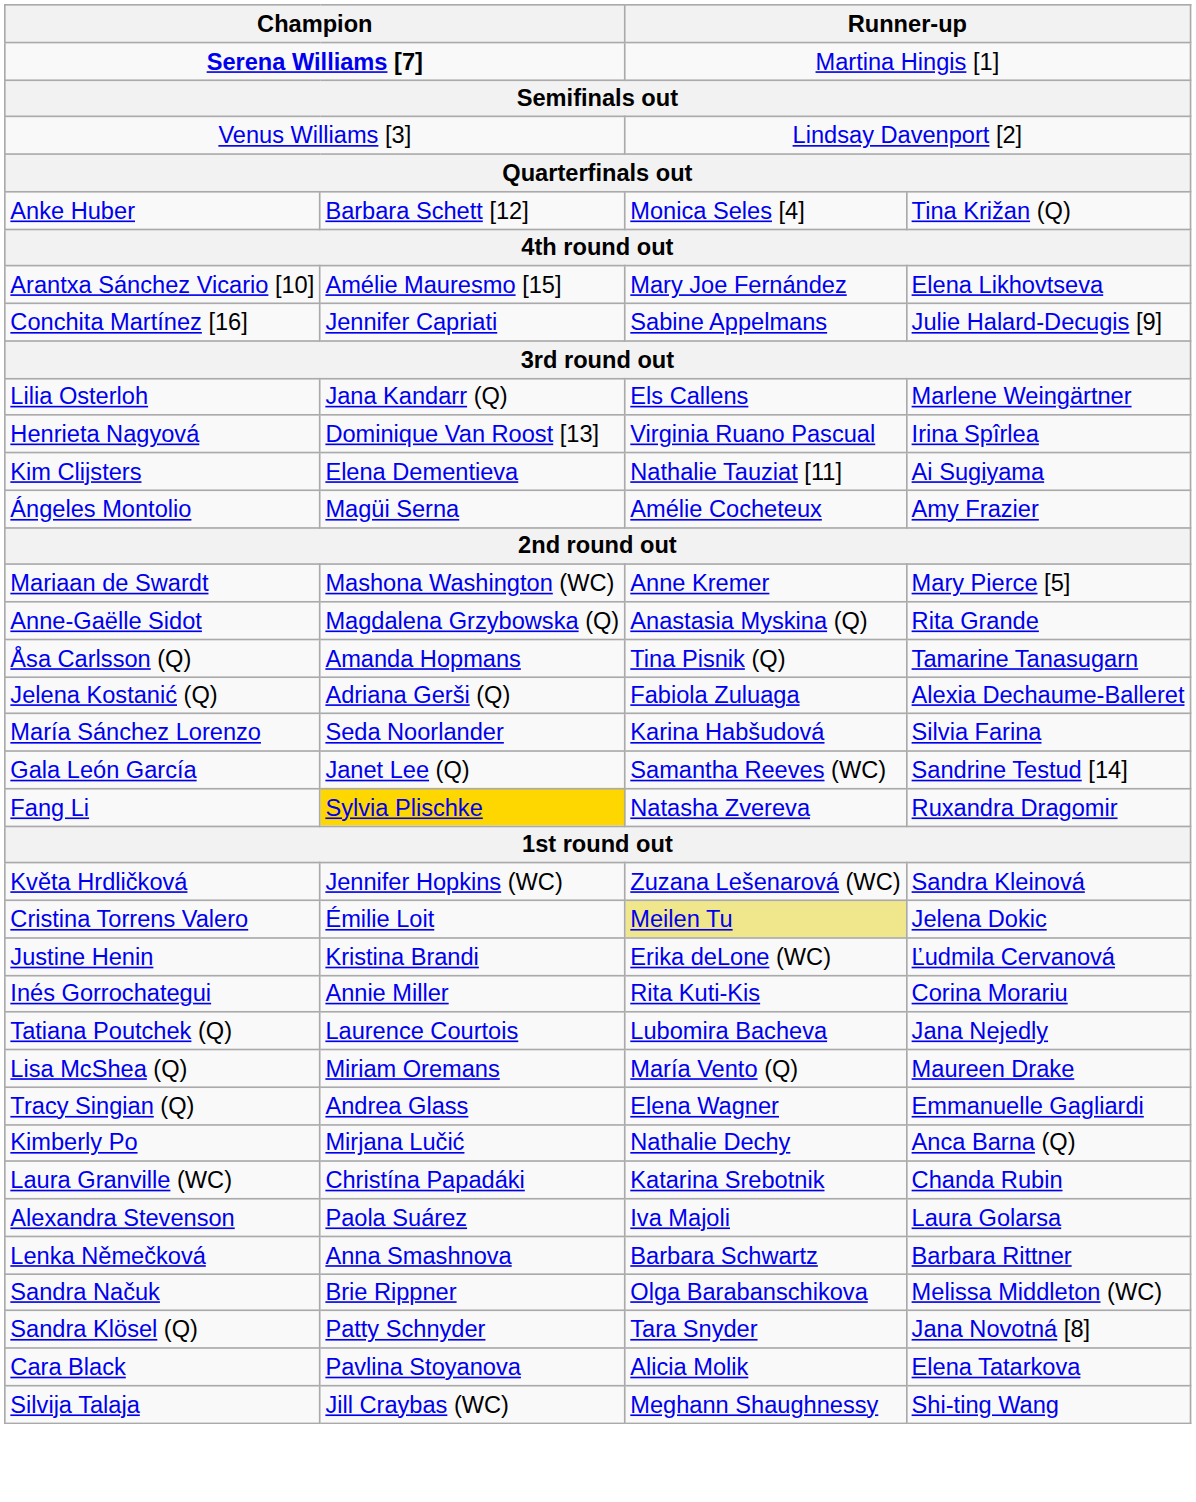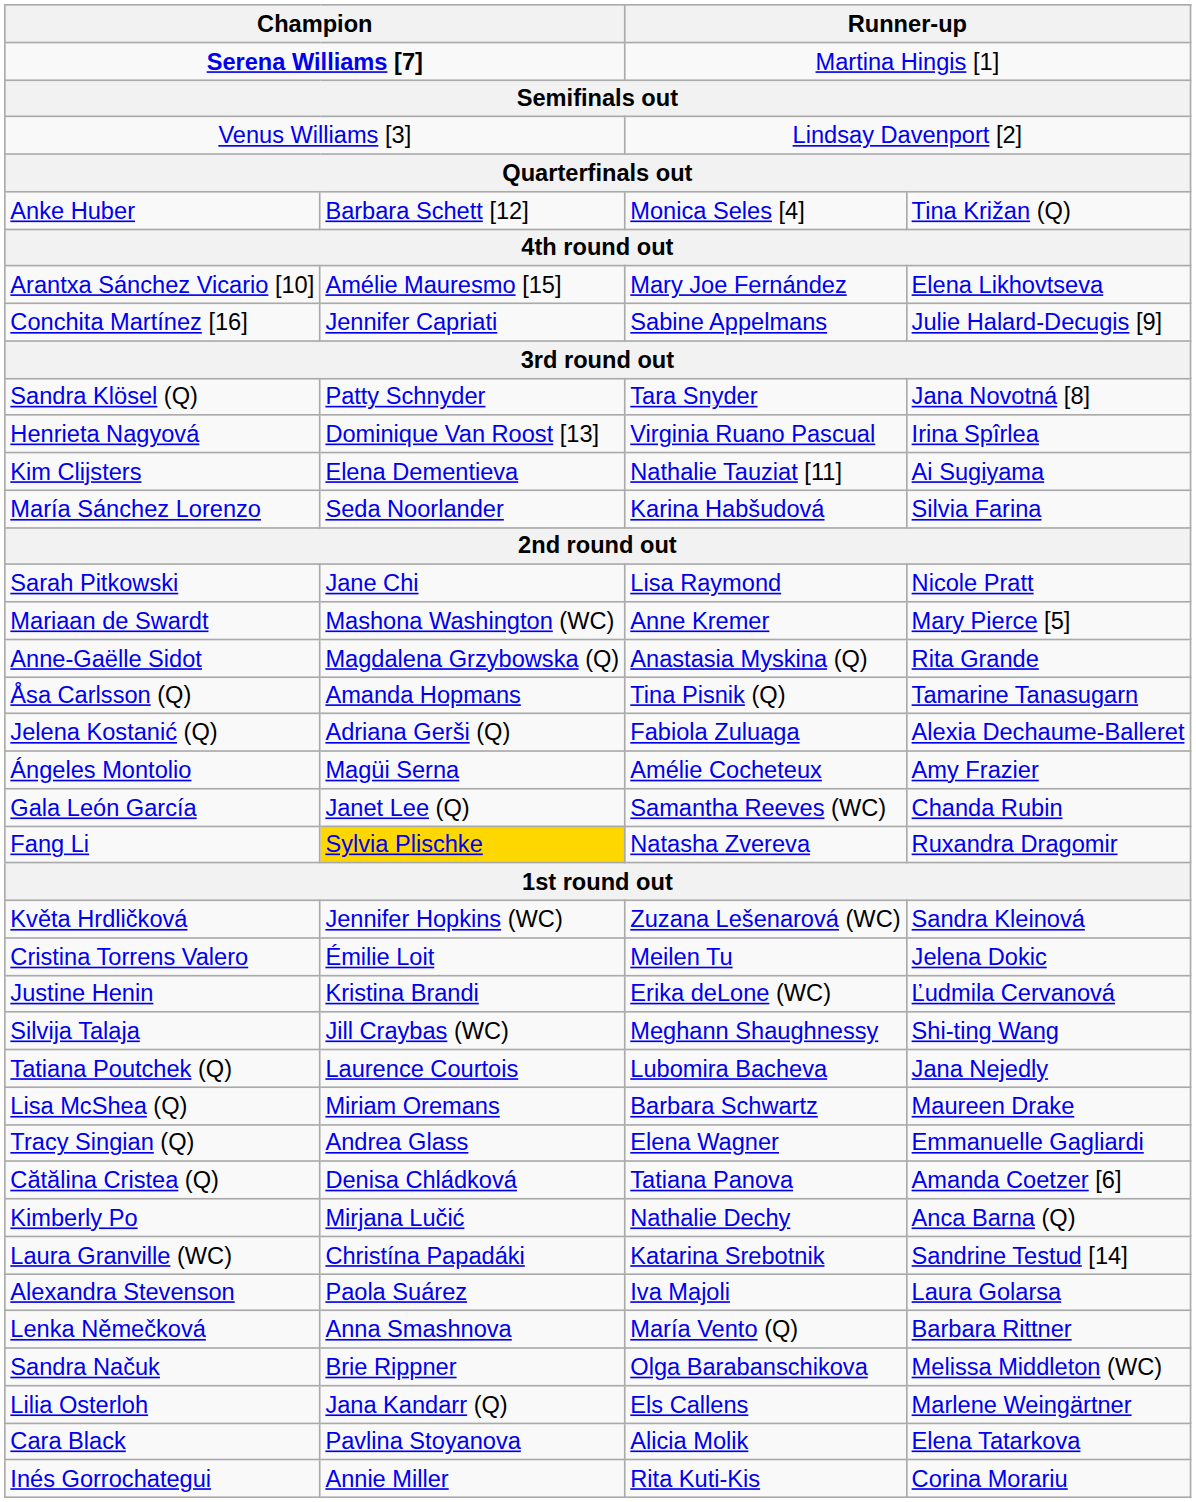 <table class="wikitable collapsible collapsed" style="font-size:90%">
 <tr>
 <th colspan=2>Champion</th>
 <th colspan=2>Runner-up</th>
 </tr>
 <tr style="text-align:center;">
 <td colspan=2> <strong><a href='#'>Serena Williams</a> [7]</strong></td>
 <td colspan=2> <a href='#'>Martina Hingis</a> [1]</td>
 </tr>
 <tr>
 <th colspan=4>Semifinals out</th>
 </tr>
 <tr style="text-align:center;">
 <td colspan=2> <a href='#'>Venus Williams</a> [3]</td>
 <td colspan=2> <a href='#'>Lindsay Davenport</a> [2]</td>
 </tr>
 <tr>
 <th colspan=4>Quarterfinals out</th>
 </tr>
 <tr>
 <td> <a href='#'>Anke Huber</a></td>
 <td> <a href='#'>Barbara Schett</a> [12]</td>
 <td> <a href='#'>Monica Seles</a> [4]</td>
 <td> <a href='#'>Tina Križan</a> (Q)</td>
 </tr>
 <tr>
 <th colspan=4>4th round out</th>
 </tr>
 <tr>
 <td> <a href='#'>Arantxa Sánchez Vicario</a> [10]</td>
 <td> <a href='#'>Amélie Mauresmo</a> [15]</td>
 <td> <a href='#'>Mary Joe Fernández</a></td>
 <td> <a href='#'>Elena Likhovtseva</a></td>
 </tr>
 <tr>
 <td> <a href='#'>Conchita Martínez</a> [16]</td>
 <td> <a href='#'>Jennifer Capriati</a></td>
 <td> <a href='#'>Sabine Appelmans</a></td>
 <td> <a href='#'>Julie Halard-Decugis</a> [9]</td>
 </tr>
 <tr>
 <th colspan=4>3rd round out</th>
 </tr>
 <tr>
-<td> <a href='#'>Lilia Osterloh</a></td>
-<td> <a href='#'>Jana Kandarr</a> (Q)</td>
-<td> <a href='#'>Els Callens</a></td>
-<td> <a href='#'>Marlene Weingärtner</a></td>
+<td> <a href='#'>Sandra Klösel</a> (Q)</td>
+<td> <a href='#'>Patty Schnyder</a></td>
+<td> <a href='#'>Tara Snyder</a></td>
+<td> <a href='#'>Jana Novotná</a> [8]</td>
 </tr>
 <tr>
 <td> <a href='#'>Henrieta Nagyová</a></td>
 <td> <a href='#'>Dominique Van Roost</a> [13]</td>
 <td> <a href='#'>Virginia Ruano Pascual</a></td>
 <td> <a href='#'>Irina Spîrlea</a></td>
 </tr>
 <tr>
 <td> <a href='#'>Kim Clijsters</a></td>
 <td> <a href='#'>Elena Dementieva</a></td>
 <td> <a href='#'>Nathalie Tauziat</a> [11]</td>
 <td> <a href='#'>Ai Sugiyama</a></td>
 </tr>
 <tr>
-<td> <a href='#'>Ángeles Montolio</a></td>
-<td> <a href='#'>Magüi Serna</a></td>
-<td> <a href='#'>Amélie Cocheteux</a></td>
-<td> <a href='#'>Amy Frazier</a></td>
+<td> <a href='#'>María Sánchez Lorenzo</a></td>
+<td> <a href='#'>Seda Noorlander</a></td>
+<td> <a href='#'>Karina Habšudová</a></td>
+<td> <a href='#'>Silvia Farina</a></td>
 </tr>
 <tr>
 <th colspan=4>2nd round out</th>
+</tr>
+<tr>
+<td> <a href='#'>Sarah Pitkowski</a></td>
+<td> <a href='#'>Jane Chi</a></td>
+<td> <a href='#'>Lisa Raymond</a></td>
+<td> <a href='#'>Nicole Pratt</a></td>
 </tr>
 <tr>
 <td> <a href='#'>Mariaan de Swardt</a></td>
 <td> <a href='#'>Mashona Washington</a> (WC)</td>
 <td> <a href='#'>Anne Kremer</a></td>
 <td> <a href='#'>Mary Pierce</a> [5]</td>
 </tr>
 <tr>
 <td> <a href='#'>Anne-Gaëlle Sidot</a></td>
 <td> <a href='#'>Magdalena Grzybowska</a> (Q)</td>
 <td> <a href='#'>Anastasia Myskina</a> (Q)</td>
 <td> <a href='#'>Rita Grande</a></td>
 </tr>
 <tr>
 <td> <a href='#'>Åsa Carlsson</a> (Q)</td>
 <td> <a href='#'>Amanda Hopmans</a></td>
 <td> <a href='#'>Tina Pisnik</a> (Q)</td>
 <td> <a href='#'>Tamarine Tanasugarn</a></td>
 </tr>
 <tr>
 <td> <a href='#'>Jelena Kostanić</a> (Q)</td>
 <td> <a href='#'>Adriana Gerši</a> (Q)</td>
 <td> <a href='#'>Fabiola Zuluaga</a></td>
 <td> <a href='#'>Alexia Dechaume-Balleret</a></td>
 </tr>
 <tr>
-<td> <a href='#'>María Sánchez Lorenzo</a></td>
-<td> <a href='#'>Seda Noorlander</a></td>
-<td> <a href='#'>Karina Habšudová</a></td>
-<td> <a href='#'>Silvia Farina</a></td>
+<td> <a href='#'>Ángeles Montolio</a></td>
+<td> <a href='#'>Magüi Serna</a></td>
+<td> <a href='#'>Amélie Cocheteux</a></td>
+<td> <a href='#'>Amy Frazier</a></td>
 </tr>
 <tr>
 <td> <a href='#'>Gala León García</a></td>
 <td> <a href='#'>Janet Lee</a> (Q)</td>
 <td> <a href='#'>Samantha Reeves</a> (WC)</td>
-<td> <a href='#'>Sandrine Testud</a> [14]</td>
+<td> <a href='#'>Chanda Rubin</a></td>
 </tr>
 <tr>
 <td> <a href='#'>Fang Li</a></td>
 <td style="background: gold;"> <a href='#'>Sylvia Plischke</a></td>
 <td> <a href='#'>Natasha Zvereva</a></td>
 <td> <a href='#'>Ruxandra Dragomir</a></td>
 </tr>
 <tr>
 <th colspan=4>1st round out</th>
 </tr>
 <tr>
 <td> <a href='#'>Květa Hrdličková</a></td>
 <td> <a href='#'>Jennifer Hopkins</a> (WC)</td>
 <td> <a href='#'>Zuzana Lešenarová</a> (WC)</td>
 <td> <a href='#'>Sandra Kleinová</a></td>
 </tr>
 <tr>
 <td> <a href='#'>Cristina Torrens Valero</a></td>
 <td> <a href='#'>Émilie Loit</a></td>
-<td style="background: khaki;"> <a href='#'>Meilen Tu</a></td>
+<td> <a href='#'>Meilen Tu</a></td>
 <td> <a href='#'>Jelena Dokic</a></td>
 </tr>
 <tr>
 <td> <a href='#'>Justine Henin</a></td>
 <td> <a href='#'>Kristina Brandi</a></td>
 <td> <a href='#'>Erika deLone</a> (WC)</td>
 <td> <a href='#'>Ľudmila Cervanová</a></td>
 </tr>
 <tr>
-<td> <a href='#'>Inés Gorrochategui</a></td>
-<td> <a href='#'>Annie Miller</a></td>
-<td> <a href='#'>Rita Kuti-Kis</a></td>
-<td> <a href='#'>Corina Morariu</a></td>
+<td> <a href='#'>Silvija Talaja</a></td>
+<td> <a href='#'>Jill Craybas</a> (WC)</td>
+<td> <a href='#'>Meghann Shaughnessy</a></td>
+<td> <a href='#'>Shi-ting Wang</a></td>
 </tr>
 <tr>
 <td> <a href='#'>Tatiana Poutchek</a> (Q)</td>
 <td> <a href='#'>Laurence Courtois</a></td>
 <td> <a href='#'>Lubomira Bacheva</a></td>
 <td> <a href='#'>Jana Nejedly</a></td>
 </tr>
 <tr>
 <td> <a href='#'>Lisa McShea</a> (Q)</td>
 <td> <a href='#'>Miriam Oremans</a></td>
-<td> <a href='#'>María Vento</a> (Q)</td>
+<td> <a href='#'>Barbara Schwartz</a></td>
 <td> <a href='#'>Maureen Drake</a></td>
 </tr>
 <tr>
 <td> <a href='#'>Tracy Singian</a> (Q)</td>
 <td> <a href='#'>Andrea Glass</a></td>
 <td> <a href='#'>Elena Wagner</a></td>
 <td> <a href='#'>Emmanuelle Gagliardi</a></td>
+</tr>
+<tr>
+<td> <a href='#'>Cătălina Cristea</a> (Q)</td>
+<td> <a href='#'>Denisa Chládková</a></td>
+<td> <a href='#'>Tatiana Panova</a></td>
+<td> <a href='#'>Amanda Coetzer</a> [6]</td>
 </tr>
 <tr>
 <td> <a href='#'>Kimberly Po</a></td>
 <td> <a href='#'>Mirjana Lučić</a></td>
 <td> <a href='#'>Nathalie Dechy</a></td>
 <td> <a href='#'>Anca Barna</a> (Q)</td>
 </tr>
 <tr>
 <td> <a href='#'>Laura Granville</a> (WC)</td>
 <td> <a href='#'>Christína Papadáki</a></td>
 <td> <a href='#'>Katarina Srebotnik</a></td>
-<td> <a href='#'>Chanda Rubin</a></td>
+<td> <a href='#'>Sandrine Testud</a> [14]</td>
 </tr>
 <tr>
 <td> <a href='#'>Alexandra Stevenson</a></td>
 <td> <a href='#'>Paola Suárez</a></td>
 <td> <a href='#'>Iva Majoli</a></td>
 <td> <a href='#'>Laura Golarsa</a></td>
 </tr>
 <tr>
 <td> <a href='#'>Lenka Němečková</a></td>
 <td> <a href='#'>Anna Smashnova</a></td>
-<td> <a href='#'>Barbara Schwartz</a></td>
+<td> <a href='#'>María Vento</a> (Q)</td>
 <td> <a href='#'>Barbara Rittner</a></td>
 </tr>
 <tr>
 <td> <a href='#'>Sandra Načuk</a></td>
 <td> <a href='#'>Brie Rippner</a></td>
 <td> <a href='#'>Olga Barabanschikova</a></td>
 <td> <a href='#'>Melissa Middleton</a> (WC)</td>
 </tr>
 <tr>
-<td> <a href='#'>Sandra Klösel</a> (Q)</td>
-<td> <a href='#'>Patty Schnyder</a></td>
-<td> <a href='#'>Tara Snyder</a></td>
-<td> <a href='#'>Jana Novotná</a> [8]</td>
+<td> <a href='#'>Lilia Osterloh</a></td>
+<td> <a href='#'>Jana Kandarr</a> (Q)</td>
+<td> <a href='#'>Els Callens</a></td>
+<td> <a href='#'>Marlene Weingärtner</a></td>
 </tr>
 <tr>
 <td> <a href='#'>Cara Black</a></td>
 <td> <a href='#'>Pavlina Stoyanova</a></td>
 <td> <a href='#'>Alicia Molik</a></td>
 <td> <a href='#'>Elena Tatarkova</a></td>
 </tr>
 <tr>
-<td> <a href='#'>Silvija Talaja</a></td>
-<td> <a href='#'>Jill Craybas</a> (WC)</td>
-<td> <a href='#'>Meghann Shaughnessy</a></td>
-<td> <a href='#'>Shi-ting Wang</a></td>
+<td> <a href='#'>Inés Gorrochategui</a></td>
+<td> <a href='#'>Annie Miller</a></td>
+<td> <a href='#'>Rita Kuti-Kis</a></td>
+<td> <a href='#'>Corina Morariu</a></td>
 </tr>
 </table>
